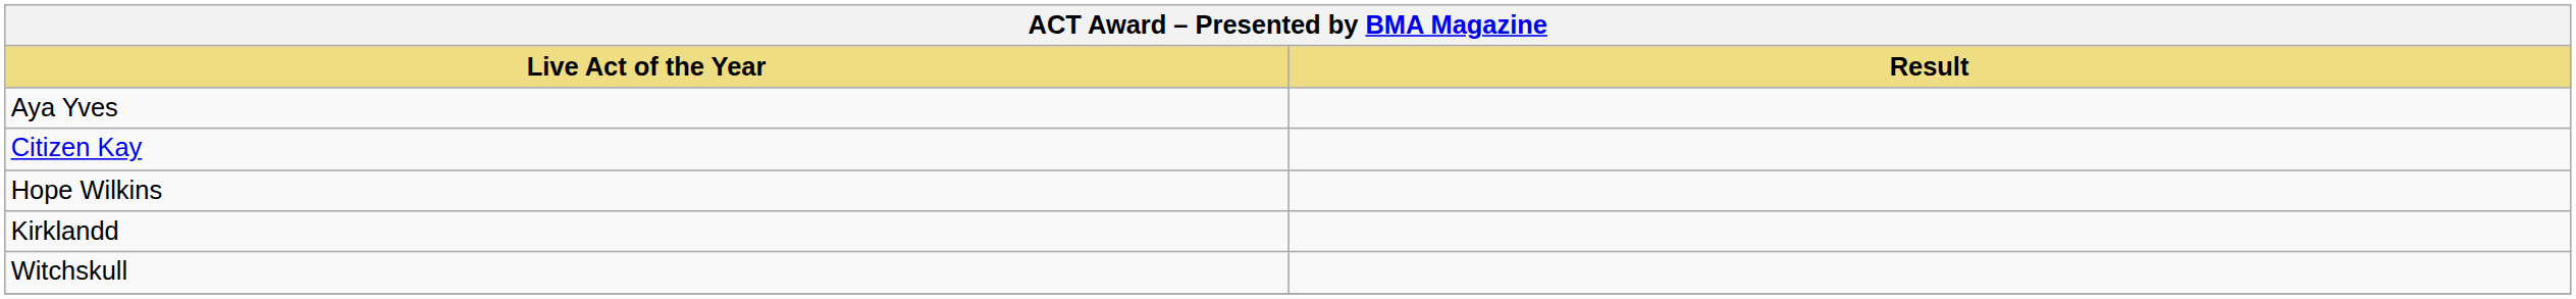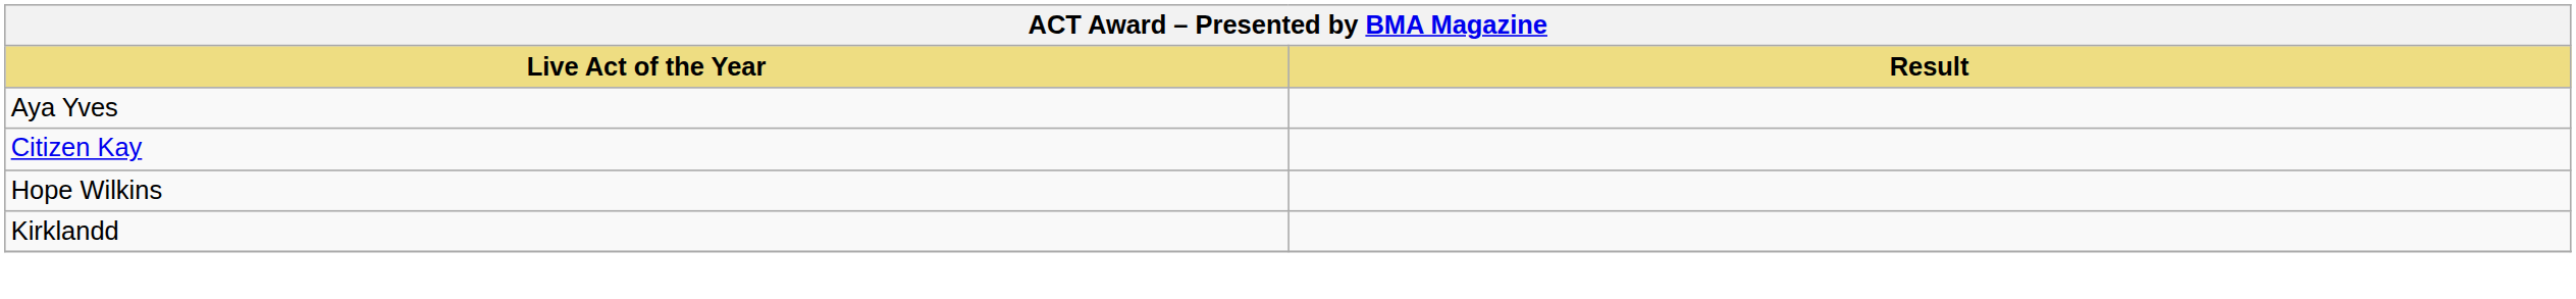 <table class="wikitable" width=100%>
 <tr>
 <th colspan="2">ACT Award – Presented by <a href='#'>BMA Magazine</a></th>
 </tr>
 <tr>
 <th style="width:10%;background:#EEDD82;">Live Act of the Year</th>
 <th style="width:10%;background:#EEDD82;">Result</th>
 </tr>
 <tr>
 <td>Aya Yves</td>
 <td></td>
 </tr>
 <tr>
 <td><a href='#'>Citizen Kay</a></td>
 <td></td>
 </tr>
 <tr>
 <td>Hope Wilkins</td>
 <td></td>
 </tr>
 <tr>
 <td>Kirklandd</td>
 <td></td>
 </tr>
 <tr>
-<td>Witchskull</td>
-<td></td>
-</tr>
-<tr>
 </tr>
 </table>
